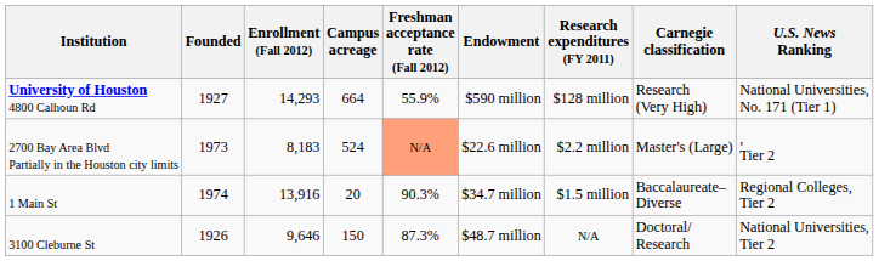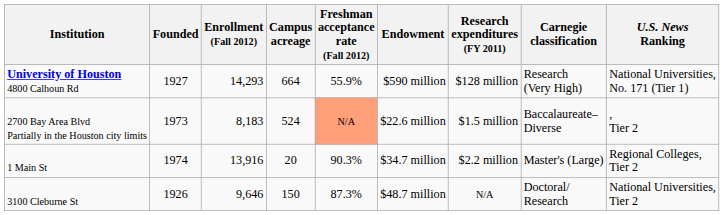 <table class="wikitable sortable">
 <tr>
 <th>Institution</th>
 <th>Founded</th>
 <th>Enrollment<br><small>(Fall 2012)</small></th>
 <th>Campus<br>acreage</th>
 <th>Freshman<br>acceptance<br>rate<br><small>(Fall 2012)</small></th>
 <th>Endowment<br></th>
 <th>Research<br>expenditures<br><small>(FY 2011)</small></th>
 <th>Carnegie<br>classification</th>
 <th><em>U.S. News</em><br>Ranking</th>
 </tr>
 <tr>
 <td><strong><a href='#'>University of Houston</a></strong><br><small>4800 Calhoun Rd</small></td>
 <td style="text-align:center;">1927</td>
 <td align="right">14,293</td>
 <td style="text-align:center;">664</td>
 <td style="text-align:center;">55.9%</td>
 <td align="right">$590 million</td>
 <td align="right">$128 million</td>
 <td>Research<br>(Very High)</td>
 <td>National Universities,<br>No. 171 (Tier 1)</td>
 </tr>
 <tr>
 <td><br><small>2700 Bay Area Blvd</small><br><small>Partially in the Houston city limits</small></td>
 <td style="text-align:center;">1973</td>
 <td align="right">8,183</td>
 <td style="text-align:center;">524</td>
 <td style="background: lightsalmon; text-align:center;"><small>N/A</small></td>
 <td align="right">$22.6 million</td>
-<td align="right">$2.2 million</td>
-<td>Master's (Large)</td>
+<td align="right">$1.5 million</td>
+<td>Baccalaureate–<br>Diverse</td>
 <td>,<br>Tier 2</td>
 </tr>
 <tr>
 <td><br><small>1 Main St</small></td>
 <td style="text-align:center;">1974</td>
 <td align="right">13,916</td>
 <td style="text-align:center;">20</td>
 <td style="text-align:center;">90.3%</td>
 <td align="right">$34.7 million</td>
-<td align="right">$1.5 million</td>
-<td>Baccalaureate–<br>Diverse</td>
+<td align="right">$2.2 million</td>
+<td>Master's (Large)</td>
 <td>Regional Colleges,<br>Tier 2</td>
 </tr>
 <tr>
 <td><br><small>3100 Cleburne St</small></td>
 <td style="text-align:center;">1926</td>
 <td align="right">9,646</td>
 <td style="text-align:center;">150</td>
 <td style="text-align:center;">87.3%</td>
 <td align="right">$48.7 million</td>
 <td style="text-align:center;"><small>N/A</small></td>
 <td>Doctoral/<br>Research</td>
 <td>National Universities,<br>Tier 2</td>
 </tr>
 </table>
